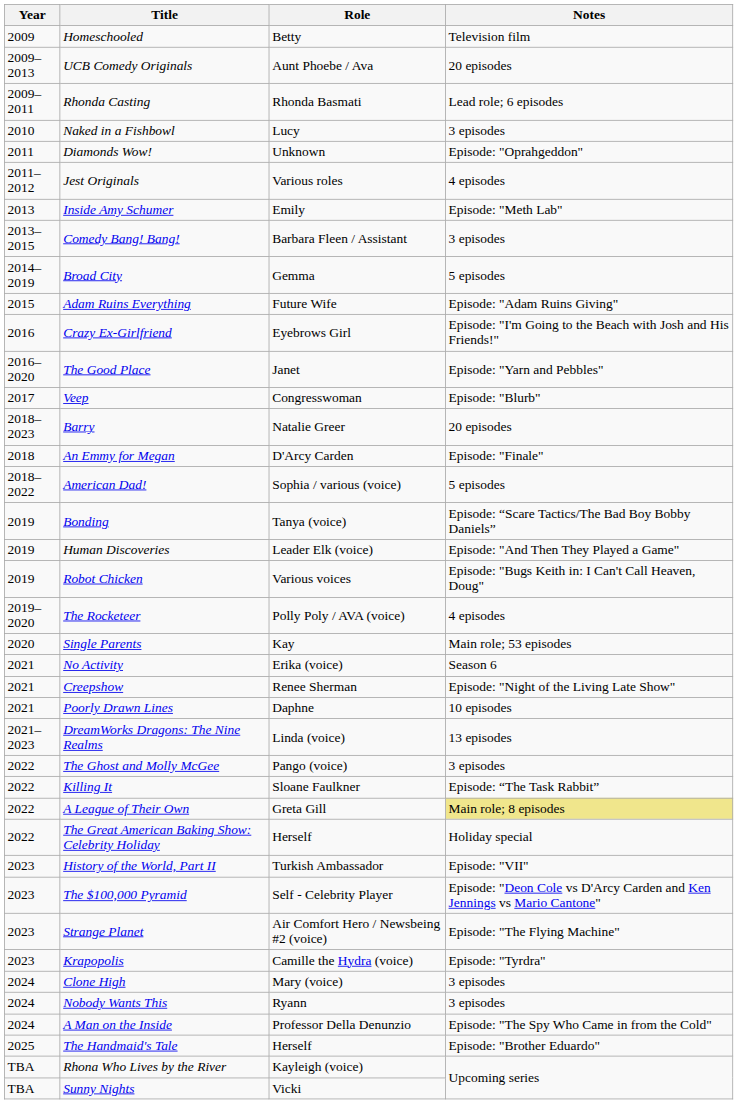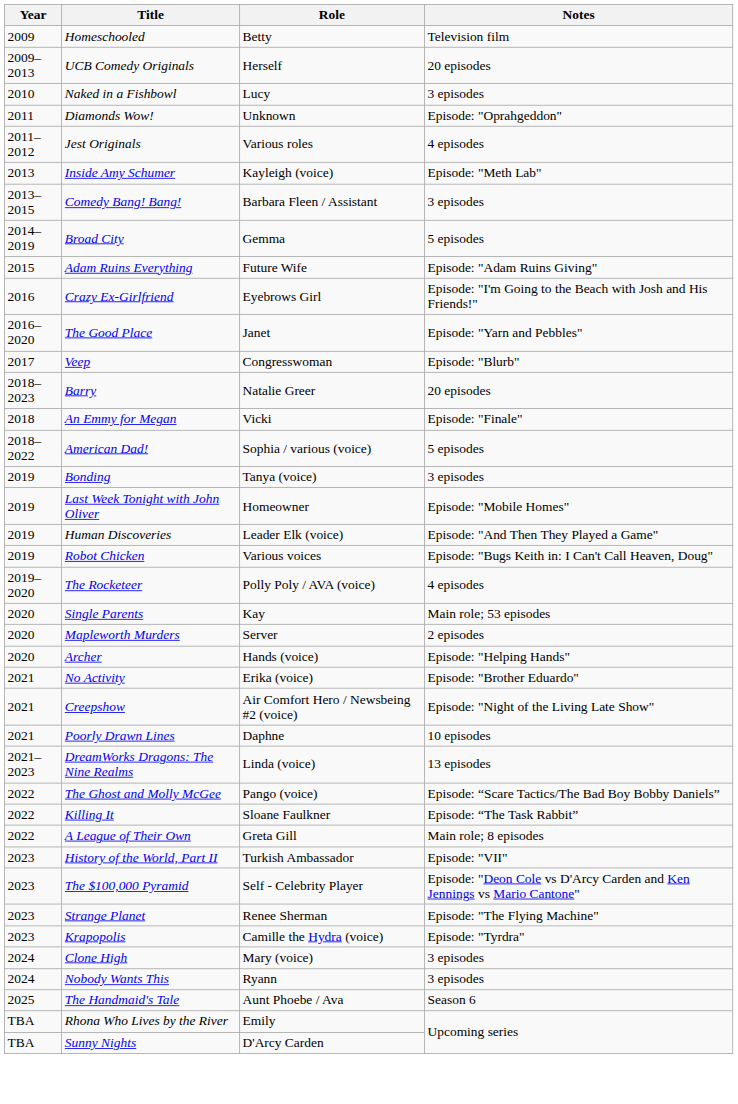 <table class="wikitable sortable">
 <tr>
 <th scope="col">Year</th>
 <th scope="col">Title</th>
 <th scope="col">Role</th>
 <th scope="col" class="unsortable">Notes</th>
 </tr>
 <tr>
 <td>2009</td>
 <td><em>Homeschooled</em></td>
 <td>Betty</td>
 <td>Television film</td>
 </tr>
 <tr>
 <td>2009–2013</td>
 <td><em>UCB Comedy Originals</em></td>
-<td>Aunt Phoebe / Ava</td>
+<td>Herself</td>
 <td>20 episodes</td>
-</tr>
-<tr>
-<td>2009–2011</td>
-<td><em>Rhonda Casting</em></td>
-<td>Rhonda Basmati</td>
-<td>Lead role; 6 episodes</td>
 </tr>
 <tr>
 <td>2010</td>
 <td><em>Naked in a Fishbowl</em></td>
 <td>Lucy</td>
 <td>3 episodes</td>
 </tr>
 <tr>
 <td>2011</td>
 <td><em>Diamonds Wow!</em></td>
 <td>Unknown</td>
 <td>Episode: "Oprahgeddon"</td>
 </tr>
 <tr>
 <td>2011–2012</td>
 <td><em>Jest Originals</em></td>
 <td>Various roles</td>
 <td>4 episodes</td>
 </tr>
 <tr>
 <td>2013</td>
 <td><em><a href='#'>Inside Amy Schumer</a></em></td>
-<td>Emily</td>
+<td>Kayleigh (voice)</td>
 <td>Episode: "Meth Lab"</td>
 </tr>
 <tr>
 <td>2013–2015</td>
 <td><em><a href='#'>Comedy Bang! Bang!</a></em></td>
 <td>Barbara Fleen / Assistant</td>
 <td>3 episodes</td>
 </tr>
 <tr>
 <td>2014–2019</td>
 <td><em><a href='#'>Broad City</a></em></td>
 <td>Gemma</td>
 <td>5 episodes</td>
 </tr>
 <tr>
 <td>2015</td>
 <td><em><a href='#'>Adam Ruins Everything</a></em></td>
 <td>Future Wife</td>
 <td>Episode: "Adam Ruins Giving"</td>
 </tr>
 <tr>
 <td>2016</td>
 <td><em><a href='#'>Crazy Ex-Girlfriend</a></em></td>
 <td>Eyebrows Girl</td>
 <td>Episode: "I'm Going to the Beach with Josh and His Friends!"</td>
 </tr>
 <tr>
 <td>2016–2020</td>
 <td><em><a href='#'>The Good Place</a></em></td>
 <td>Janet</td>
 <td>Episode: "Yarn and Pebbles"</td>
 </tr>
 <tr>
 <td>2017</td>
 <td><em><a href='#'>Veep</a></em></td>
 <td>Congresswoman</td>
 <td>Episode: "Blurb"</td>
 </tr>
 <tr>
 <td>2018–2023</td>
 <td><em><a href='#'>Barry</a></em></td>
 <td>Natalie Greer</td>
 <td>20 episodes</td>
 </tr>
 <tr>
 <td>2018</td>
 <td><em><a href='#'>An Emmy for Megan</a></em></td>
-<td>D'Arcy Carden</td>
+<td>Vicki</td>
 <td>Episode: "Finale"</td>
 </tr>
 <tr>
 <td>2018–2022</td>
 <td><em><a href='#'>American Dad!</a></em></td>
 <td>Sophia / various (voice)</td>
 <td>5 episodes</td>
 </tr>
 <tr>
 <td>2019</td>
 <td><em><a href='#'>Bonding</a></em></td>
 <td>Tanya (voice)</td>
-<td>Episode: “Scare Tactics/The Bad Boy Bobby Daniels”</td>
+<td>3 episodes</td>
+</tr>
+<tr>
+<td>2019</td>
+<td><em><a href='#'>Last Week Tonight with John Oliver</a></em></td>
+<td>Homeowner</td>
+<td>Episode: "Mobile Homes"</td>
 </tr>
 <tr>
 <td>2019</td>
 <td><em>Human Discoveries</em></td>
 <td>Leader Elk (voice)</td>
 <td>Episode: "And Then They Played a Game"</td>
 </tr>
 <tr>
 <td>2019</td>
 <td><em><a href='#'>Robot Chicken</a></em></td>
 <td>Various voices</td>
 <td>Episode: "Bugs Keith in: I Can't Call Heaven, Doug"</td>
 </tr>
 <tr>
 <td>2019–2020</td>
 <td><em><a href='#'>The Rocketeer</a></em></td>
 <td>Polly Poly / AVA (voice)</td>
 <td>4 episodes</td>
 </tr>
 <tr>
 <td>2020</td>
 <td><em><a href='#'>Single Parents</a></em></td>
 <td>Kay</td>
 <td>Main role; 53 episodes</td>
 </tr>
 <tr>
+<td>2020</td>
+<td><em><a href='#'>Mapleworth Murders</a></em></td>
+<td>Server</td>
+<td>2 episodes</td>
+</tr>
+<tr>
+<td>2020</td>
+<td><em><a href='#'>Archer</a></em></td>
+<td>Hands (voice)</td>
+<td>Episode: "Helping Hands"</td>
+</tr>
+<tr>
 <td>2021</td>
 <td><em><a href='#'>No Activity</a></em></td>
 <td>Erika (voice)</td>
-<td>Season 6</td>
+<td>Episode: "Brother Eduardo"</td>
 </tr>
 <tr>
 <td>2021</td>
 <td><em><a href='#'>Creepshow</a></em></td>
-<td>Renee Sherman</td>
+<td>Air Comfort Hero / Newsbeing #2 (voice)</td>
 <td>Episode: "Night of the Living Late Show"</td>
 </tr>
 <tr>
 <td>2021</td>
 <td><em><a href='#'>Poorly Drawn Lines</a></em></td>
 <td>Daphne</td>
 <td>10 episodes</td>
 </tr>
 <tr>
 <td>2021–2023</td>
 <td><em><a href='#'>DreamWorks Dragons: The Nine Realms</a></em></td>
 <td>Linda (voice)</td>
 <td>13 episodes</td>
 </tr>
 <tr>
 <td>2022</td>
 <td><em><a href='#'>The Ghost and Molly McGee</a></em></td>
 <td>Pango (voice)</td>
-<td>3 episodes</td>
+<td>Episode: “Scare Tactics/The Bad Boy Bobby Daniels”</td>
 </tr>
 <tr>
 <td>2022</td>
 <td><em><a href='#'>Killing It</a></em></td>
 <td>Sloane Faulkner</td>
 <td>Episode: “The Task Rabbit”</td>
 </tr>
 <tr>
 <td>2022</td>
 <td><em><a href='#'>A League of Their Own</a></em></td>
 <td>Greta Gill</td>
-<td style="background: khaki;">Main role; 8 episodes</td>
-</tr>
-<tr>
-<td>2022</td>
-<td><em><a href='#'>The Great American Baking Show: Celebrity Holiday</a></em></td>
-<td>Herself</td>
-<td>Holiday special</td>
+<td>Main role; 8 episodes</td>
 </tr>
 <tr>
 <td>2023</td>
 <td><em><a href='#'>History of the World, Part II</a></em></td>
 <td>Turkish Ambassador</td>
 <td>Episode: "VII"</td>
 </tr>
 <tr>
 <td>2023</td>
 <td><em><a href='#'>The $100,000 Pyramid</a></em></td>
 <td>Self - Celebrity Player</td>
 <td>Episode: "<a href='#'>Deon Cole</a> vs D'Arcy Carden and <a href='#'>Ken Jennings</a> vs <a href='#'>Mario Cantone</a>"</td>
 </tr>
 <tr>
 <td>2023</td>
 <td><em><a href='#'>Strange Planet</a></em></td>
-<td>Air Comfort Hero / Newsbeing #2 (voice)</td>
+<td>Renee Sherman</td>
 <td>Episode: "The Flying Machine"</td>
 </tr>
 <tr>
 <td>2023</td>
 <td><em><a href='#'>Krapopolis</a></em></td>
 <td>Camille the <a href='#'>Hydra</a> (voice)</td>
 <td>Episode: "Tyrdra"</td>
 </tr>
 <tr>
 <td>2024</td>
 <td><em><a href='#'>Clone High</a></em></td>
 <td>Mary (voice)</td>
 <td>3 episodes</td>
 </tr>
 <tr>
 <td>2024</td>
 <td><em><a href='#'>Nobody Wants This</a></em></td>
 <td>Ryann</td>
 <td>3 episodes</td>
 </tr>
 <tr>
-<td>2024</td>
-<td><em><a href='#'>A Man on the Inside</a></em></td>
-<td>Professor Della Denunzio</td>
-<td>Episode: "The Spy Who Came in from the Cold"</td>
-</tr>
-<tr>
 <td>2025</td>
 <td><em><a href='#'>The Handmaid's Tale</a></em></td>
-<td>Herself</td>
-<td>Episode: "Brother Eduardo"</td>
+<td>Aunt Phoebe / Ava</td>
+<td>Season 6</td>
 </tr>
 <tr>
 <td>TBA</td>
 <td><em>Rhona Who Lives by the River</em></td>
-<td>Kayleigh (voice)</td>
+<td>Emily</td>
 <td rowspan="2">Upcoming series</td>
 </tr>
 <tr>
 <td>TBA</td>
 <td><em><a href='#'>Sunny Nights</a></em></td>
-<td>Vicki</td>
+<td>D'Arcy Carden</td>
 </tr>
 </table>
